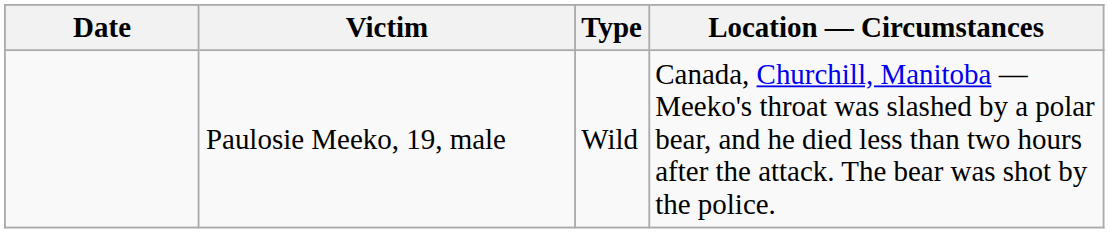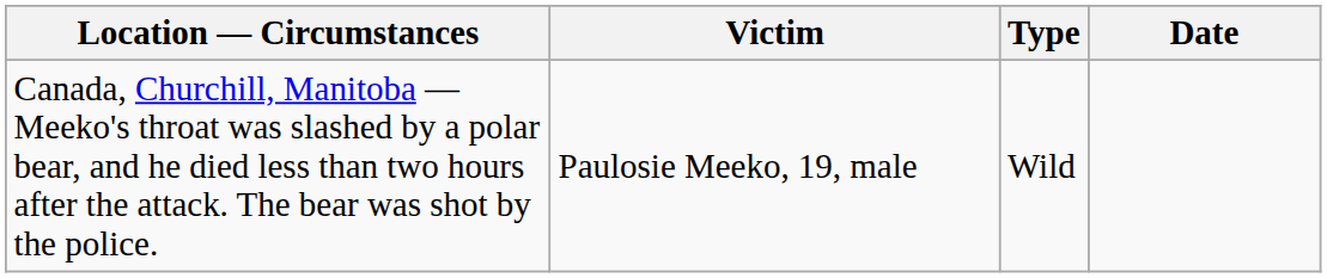 <table class="wikitable sortable">
 <tr>
-<th style="width:100px;">Date</th>
+<th class=unsortable>Location — Circumstances</th>
 <th style="width:200px;" class="unsortable">Victim</th>
 <th class="unsortable">Type</th>
-<th class=unsortable>Location — Circumstances</th>
+<th style="width:100px;">Date</th>
 </tr>
 <tr>
-<td></td>
+<td>Canada, <a href='#'>Churchill, Manitoba</a> — Meeko's throat was slashed by a polar bear, and he died less than two hours after the attack. The bear was shot by the police.</td>
 <td>Paulosie Meeko, 19, male</td>
 <td>Wild</td>
-<td>Canada, <a href='#'>Churchill, Manitoba</a> — Meeko's throat was slashed by a polar bear, and he died less than two hours after the attack. The bear was shot by the police.</td>
+<td></td>
 </tr>
 </table>
